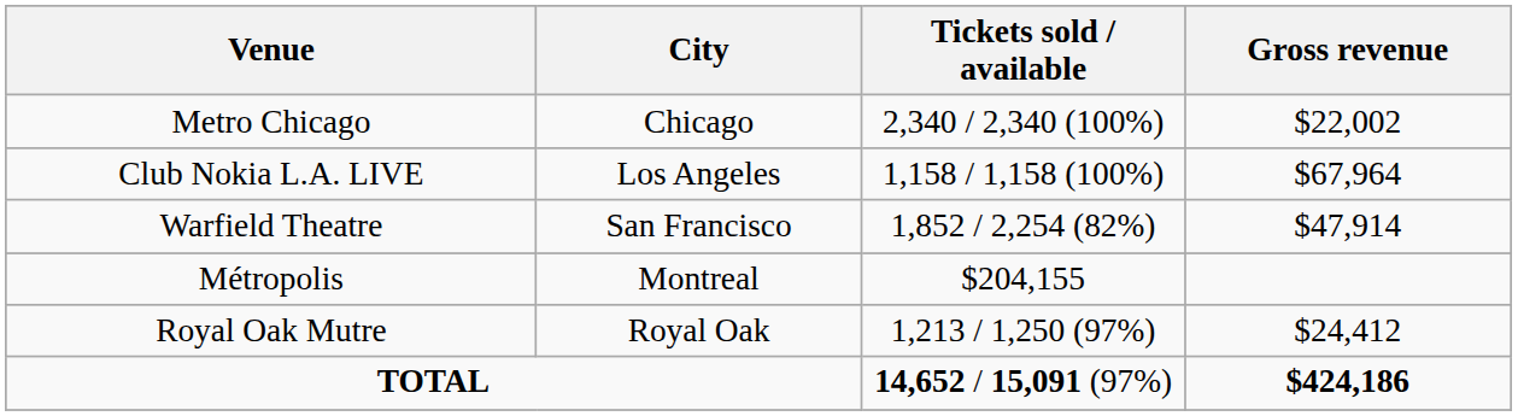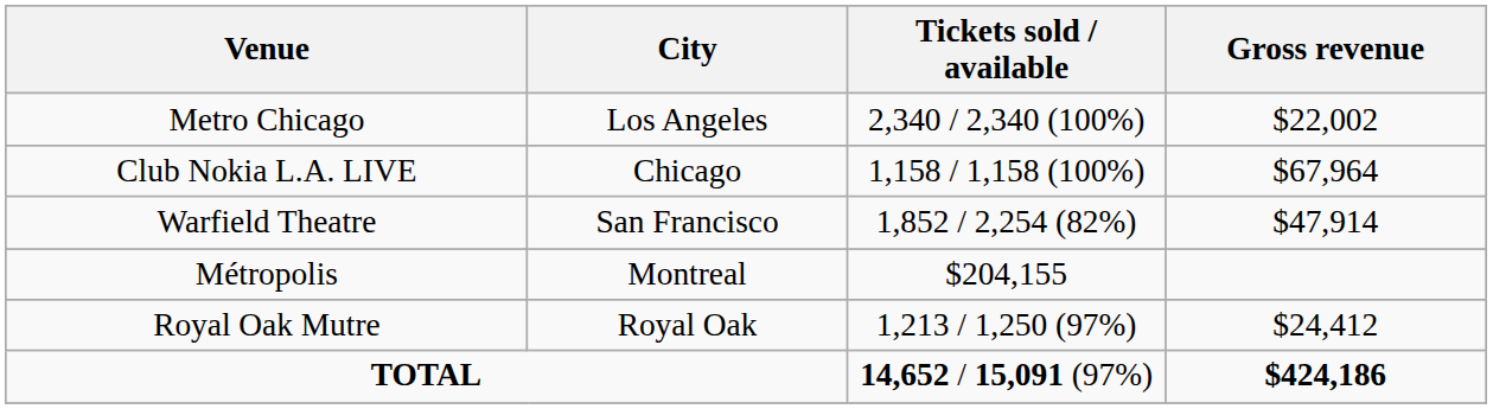 <table class="wikitable" style="text-align:center;">
 <tr>
 <th style="width:250px;">Venue</th>
 <th style="width:150px;">City</th>
 <th style="width:150px;">Tickets sold / available</th>
 <th style="width:150px;">Gross revenue</th>
 </tr>
 <tr>
 <td>Metro Chicago</td>
-<td>Chicago</td>
+<td>Los Angeles</td>
 <td>2,340 / 2,340 (100%)</td>
 <td>$22,002 </td>
 </tr>
 <tr>
 <td>Club Nokia L.A. LIVE</td>
-<td>Los Angeles</td>
+<td>Chicago</td>
 <td>1,158 / 1,158 (100%)</td>
 <td>$67,964</td>
 </tr>
 <tr>
 <td>Warfield Theatre</td>
 <td>San Francisco</td>
 <td>1,852 / 2,254 (82%)</td>
 <td>$47,914</td>
 </tr>
 <tr>
 <td>Métropolis</td>
 <td>Montreal</td>
 <td 2,256 / 2,256>$204,155</td>
 </tr>
 <tr>
 <td>Royal Oak Mutre</td>
 <td>Royal Oak</td>
 <td>1,213 / 1,250 (97%)</td>
 <td>$24,412</td>
 </tr>
 <tr>
 <td colspan="2"><strong>TOTAL</strong></td>
 <td><strong>14,652</strong> / <strong>15,091</strong> (97%)</td>
 <td><strong>$424,186</strong></td>
 </tr>
 </table>
